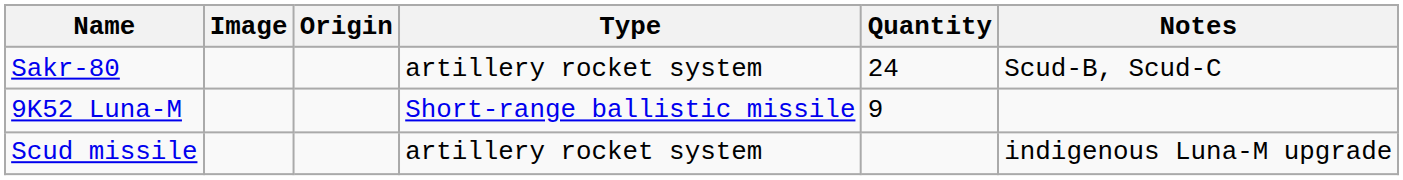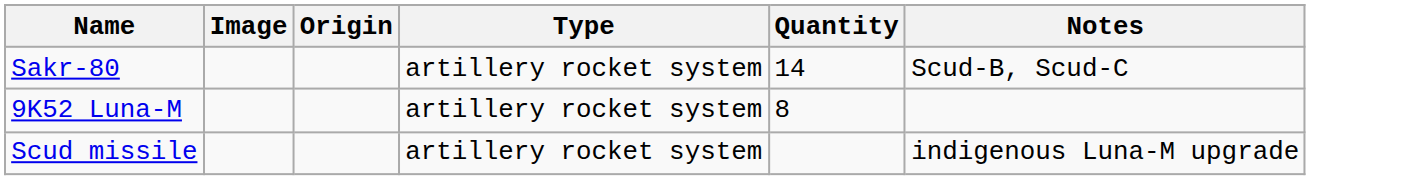 <table class="wikitable">
 <tr>
 <th>Name</th>
 <th>Image</th>
 <th>Origin</th>
 <th>Type</th>
 <th>Quantity</th>
 <th>Notes</th>
 </tr>
 <tr>
 <td><a href='#'> Sakr-80</a></td>
 <td></td>
 <td> <br> </td>
 <td>artillery rocket system</td>
-<td>24</td>
+<td>14</td>
 <td>Scud-B, Scud-C</td>
 </tr>
 <tr>
 <td><a href='#'>9K52 Luna-M</a></td>
 <td></td>
 <td></td>
-<td><a href='#'>Short-range ballistic missile</a></td>
-<td>9</td>
+<td>artillery rocket system</td>
+<td>8</td>
 <td></td>
 </tr>
 <tr>
 <td><a href='#'>Scud missile</a></td>
 <td></td>
 <td></td>
 <td>artillery rocket system</td>
 <td></td>
 <td>indigenous Luna-M upgrade</td>
 </tr>
 </table>
